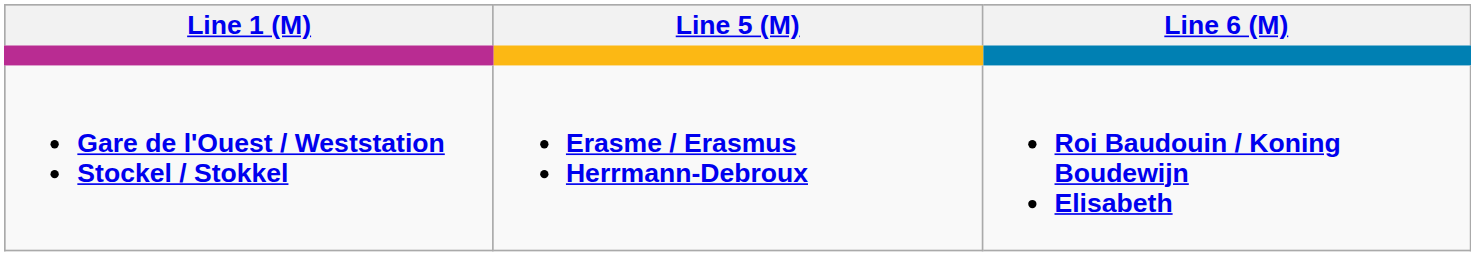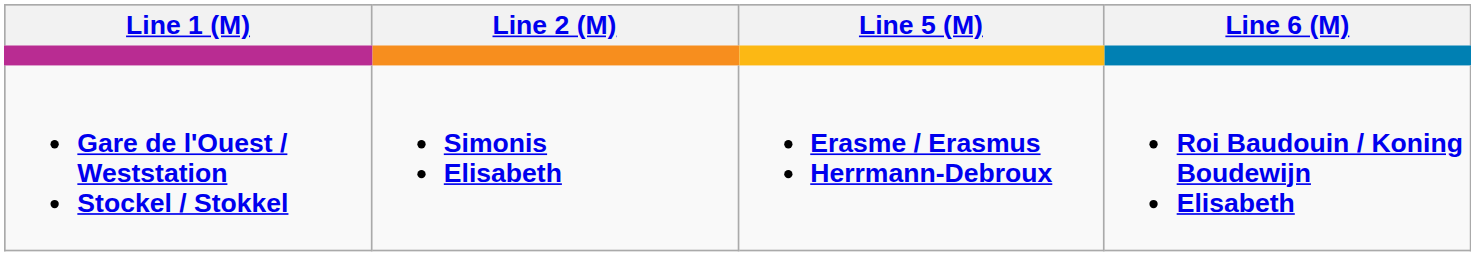 <table class=wikitable style="margin: 1em auto;">
 <tr style="text-align: center;">
 <th style="width: 25%; border-bottom: 12px solid rgb(185,044,146);"><a href='#'>Line 1 (M)</a></th>
+<th style="width: 25%; border-bottom: 12px solid rgb(247,142,030);"><a href='#'>Line 2 (M)</a></th>
 <th style="width: 25%; border-bottom: 12px solid rgb(252,184,020);"><a href='#'>Line 5 (M)</a></th>
 <th style="width: 25%; border-bottom: 12px solid rgb(000,128,179);"><a href='#'>Line 6 (M)</a></th>
 </tr>
 <tr style="vertical-align: top;">
 <td><br><ul><li><strong><a href='#'>Gare de l'Ouest / Weststation</a></strong></li><li><strong><a href='#'>Stockel / Stokkel</a></strong></li></ul></td>
+<td><br><ul><li><strong><a href='#'>Simonis</a></strong></li><li><strong><a href='#'>Elisabeth</a></strong></li></ul></td>
 <td><br><ul><li><strong><a href='#'>Erasme / Erasmus</a></strong></li><li><strong><a href='#'>Herrmann-Debroux</a></strong></li></ul></td>
 <td><br><ul><li><strong><a href='#'>Roi Baudouin / Koning Boudewijn</a></strong></li><li><strong><a href='#'>Elisabeth</a></strong></li></ul></td>
 </tr>
 </table>
